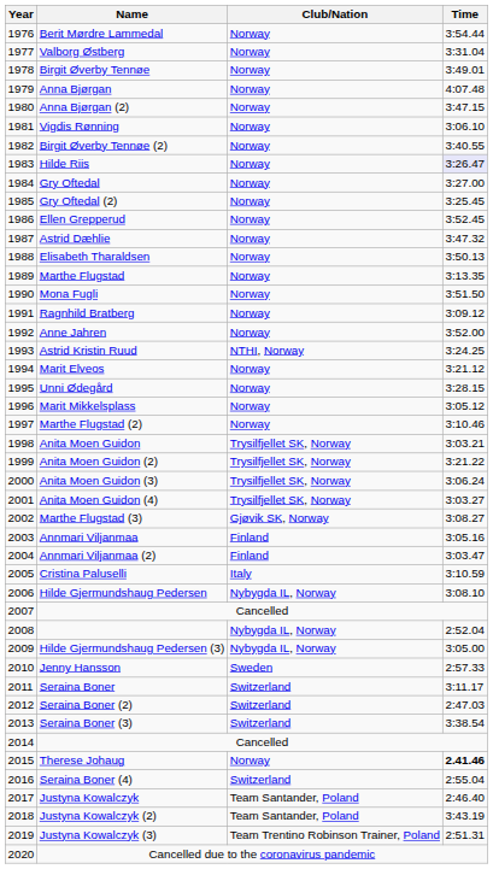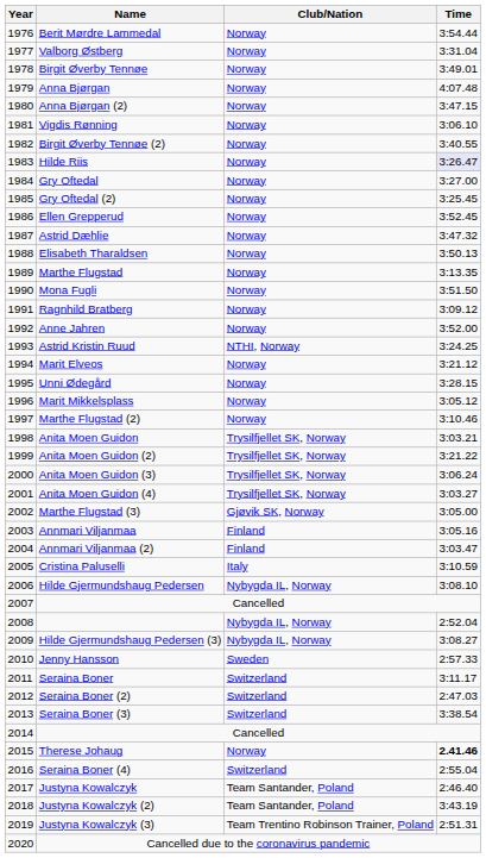 <table class="wikitable sortable">
 <tr>
 <th>Year</th>
 <th>Name</th>
 <th>Club/Nation</th>
 <th>Time</th>
 </tr>
 <tr>
 <td>1976</td>
 <td><a href='#'>Berit Mørdre Lammedal</a></td>
 <td> <a href='#'>Norway</a></td>
 <td>3:54.44</td>
 </tr>
 <tr>
 <td>1977</td>
 <td><a href='#'>Valborg Østberg</a></td>
 <td> <a href='#'>Norway</a></td>
 <td>3:31.04</td>
 </tr>
 <tr>
 <td>1978</td>
 <td><a href='#'>Birgit Øverby Tennøe</a></td>
 <td> <a href='#'>Norway</a></td>
 <td>3:49.01</td>
 </tr>
 <tr>
 <td>1979</td>
 <td><a href='#'>Anna Bjørgan</a></td>
 <td> <a href='#'>Norway</a></td>
 <td>4:07.48</td>
 </tr>
 <tr>
 <td>1980</td>
 <td><a href='#'>Anna Bjørgan</a> (2)</td>
 <td> <a href='#'>Norway</a></td>
 <td>3:47.15</td>
 </tr>
 <tr>
 <td>1981</td>
 <td><a href='#'>Vigdis Rønning</a></td>
 <td> <a href='#'>Norway</a></td>
 <td>3:06.10</td>
 </tr>
 <tr>
 <td>1982</td>
 <td><a href='#'>Birgit Øverby Tennøe</a> (2)</td>
 <td> <a href='#'>Norway</a></td>
 <td>3:40.55</td>
 </tr>
 <tr>
 <td>1983</td>
 <td><a href='#'>Hilde Riis</a></td>
 <td> <a href='#'>Norway</a></td>
 <td style="background: lavender;">3:26.47</td>
 </tr>
 <tr>
 <td>1984</td>
 <td><a href='#'>Gry Oftedal</a></td>
 <td> <a href='#'>Norway</a></td>
 <td>3:27.00</td>
 </tr>
 <tr>
 <td>1985</td>
 <td><a href='#'>Gry Oftedal</a> (2)</td>
 <td> <a href='#'>Norway</a></td>
 <td>3:25.45</td>
 </tr>
 <tr>
 <td>1986</td>
 <td><a href='#'>Ellen Grepperud</a></td>
 <td> <a href='#'>Norway</a></td>
 <td>3:52.45</td>
 </tr>
 <tr>
 <td>1987</td>
 <td><a href='#'>Astrid Dæhlie</a></td>
 <td> <a href='#'>Norway</a></td>
 <td>3:47.32</td>
 </tr>
 <tr>
 <td>1988</td>
 <td><a href='#'>Elisabeth Tharaldsen</a></td>
 <td> <a href='#'>Norway</a></td>
 <td>3:50.13</td>
 </tr>
 <tr>
 <td>1989</td>
 <td><a href='#'>Marthe Flugstad</a></td>
 <td> <a href='#'>Norway</a></td>
 <td>3:13.35</td>
 </tr>
 <tr>
 <td>1990</td>
 <td><a href='#'>Mona Fugli</a></td>
 <td> <a href='#'>Norway</a></td>
 <td>3:51.50</td>
 </tr>
 <tr>
 <td>1991</td>
 <td><a href='#'>Ragnhild Bratberg</a></td>
 <td> <a href='#'>Norway</a></td>
 <td>3:09.12</td>
 </tr>
 <tr>
 <td>1992</td>
 <td><a href='#'>Anne Jahren</a></td>
 <td> <a href='#'>Norway</a></td>
 <td>3:52.00</td>
 </tr>
 <tr>
 <td>1993</td>
 <td><a href='#'>Astrid Kristin Ruud</a></td>
 <td> <a href='#'>NTHI</a>, <a href='#'>Norway</a></td>
 <td>3:24.25</td>
 </tr>
 <tr>
 <td>1994</td>
 <td><a href='#'>Marit Elveos</a></td>
 <td> <a href='#'>Norway</a></td>
 <td>3:21.12</td>
 </tr>
 <tr>
 <td>1995</td>
 <td><a href='#'>Unni Ødegård</a></td>
 <td> <a href='#'>Norway</a></td>
 <td>3:28.15</td>
 </tr>
 <tr>
 <td>1996</td>
 <td><a href='#'>Marit Mikkelsplass</a></td>
 <td> <a href='#'>Norway</a></td>
 <td>3:05.12</td>
 </tr>
 <tr>
 <td>1997</td>
 <td><a href='#'>Marthe Flugstad</a> (2)</td>
 <td> <a href='#'>Norway</a></td>
 <td>3:10.46</td>
 </tr>
 <tr>
 <td>1998</td>
 <td><a href='#'>Anita Moen Guidon</a></td>
 <td> <a href='#'>Trysilfjellet SK</a>, <a href='#'>Norway</a></td>
 <td>3:03.21</td>
 </tr>
 <tr>
 <td>1999</td>
 <td><a href='#'>Anita Moen Guidon</a> (2)</td>
 <td> <a href='#'>Trysilfjellet SK</a>, <a href='#'>Norway</a></td>
 <td>3:21.22</td>
 </tr>
 <tr>
 <td>2000</td>
 <td><a href='#'>Anita Moen Guidon</a> (3)</td>
 <td> <a href='#'>Trysilfjellet SK</a>, <a href='#'>Norway</a></td>
 <td>3:06.24</td>
 </tr>
 <tr>
 <td>2001</td>
 <td><a href='#'>Anita Moen Guidon</a> (4)</td>
 <td> <a href='#'>Trysilfjellet SK</a>, <a href='#'>Norway</a></td>
 <td>3:03.27</td>
 </tr>
 <tr>
 <td>2002</td>
 <td><a href='#'>Marthe Flugstad</a> (3)</td>
 <td> <a href='#'>Gjøvik SK</a>, <a href='#'>Norway</a></td>
-<td>3:08.27</td>
+<td>3:05.00</td>
 </tr>
 <tr>
 <td>2003</td>
 <td><a href='#'>Annmari Viljanmaa</a></td>
 <td> <a href='#'>Finland</a></td>
 <td>3:05.16</td>
 </tr>
 <tr>
 <td>2004</td>
 <td><a href='#'>Annmari Viljanmaa</a> (2)</td>
 <td> <a href='#'>Finland</a></td>
 <td>3:03.47</td>
 </tr>
 <tr>
 <td>2005</td>
 <td><a href='#'>Cristina Paluselli</a></td>
 <td> <a href='#'>Italy</a></td>
 <td>3:10.59</td>
 </tr>
 <tr>
 <td>2006</td>
 <td><a href='#'>Hilde Gjermundshaug Pedersen</a></td>
 <td> <a href='#'>Nybygda IL</a>, <a href='#'>Norway</a></td>
 <td>3:08.10</td>
 </tr>
 <tr>
 <td>2007</td>
 <td colspan="3" align=center>Cancelled</td>
 </tr>
 <tr>
 <td>2008</td>
 <td></td>
 <td> <a href='#'>Nybygda IL</a>, <a href='#'>Norway</a></td>
 <td>2:52.04</td>
 </tr>
 <tr>
 <td>2009</td>
 <td><a href='#'>Hilde Gjermundshaug Pedersen</a> (3)</td>
 <td> <a href='#'>Nybygda IL</a>, <a href='#'>Norway</a></td>
-<td>3:05.00</td>
+<td>3:08.27</td>
 </tr>
 <tr>
 <td>2010</td>
 <td><a href='#'>Jenny Hansson</a></td>
 <td> <a href='#'>Sweden</a></td>
 <td>2:57.33</td>
 </tr>
 <tr>
 <td>2011</td>
 <td><a href='#'>Seraina Boner</a></td>
 <td> <a href='#'>Switzerland</a></td>
 <td>3:11.17</td>
 </tr>
 <tr>
 <td>2012</td>
 <td><a href='#'>Seraina Boner</a> (2)</td>
 <td> <a href='#'>Switzerland</a></td>
 <td>2:47.03</td>
 </tr>
 <tr>
 <td>2013</td>
 <td><a href='#'>Seraina Boner</a> (3)</td>
 <td> <a href='#'>Switzerland</a></td>
 <td>3:38.54</td>
 </tr>
 <tr>
 <td>2014</td>
 <td colspan="3" align=center>Cancelled</td>
 </tr>
 <tr>
 <td>2015</td>
 <td><a href='#'>Therese Johaug</a></td>
 <td> <a href='#'>Norway</a></td>
 <td><strong>2.41.46</strong></td>
 </tr>
 <tr>
 <td>2016</td>
 <td><a href='#'>Seraina Boner</a> (4)</td>
 <td> <a href='#'>Switzerland</a></td>
 <td>2:55.04</td>
 </tr>
 <tr>
 <td>2017</td>
 <td><a href='#'>Justyna Kowalczyk</a></td>
 <td> Team Santander, <a href='#'>Poland</a></td>
 <td>2:46.40</td>
 </tr>
 <tr>
 <td>2018</td>
 <td><a href='#'>Justyna Kowalczyk</a> (2)</td>
 <td> Team Santander, <a href='#'>Poland</a></td>
 <td>3:43.19</td>
 </tr>
 <tr>
 <td>2019</td>
 <td><a href='#'>Justyna Kowalczyk</a> (3)</td>
 <td> Team Trentino Robinson Trainer, <a href='#'>Poland</a></td>
 <td>2:51.31</td>
 </tr>
 <tr>
 <td>2020</td>
 <td colspan="3" align=center>Cancelled due to the <a href='#'>coronavirus pandemic</a></td>
 </tr>
 </table>
